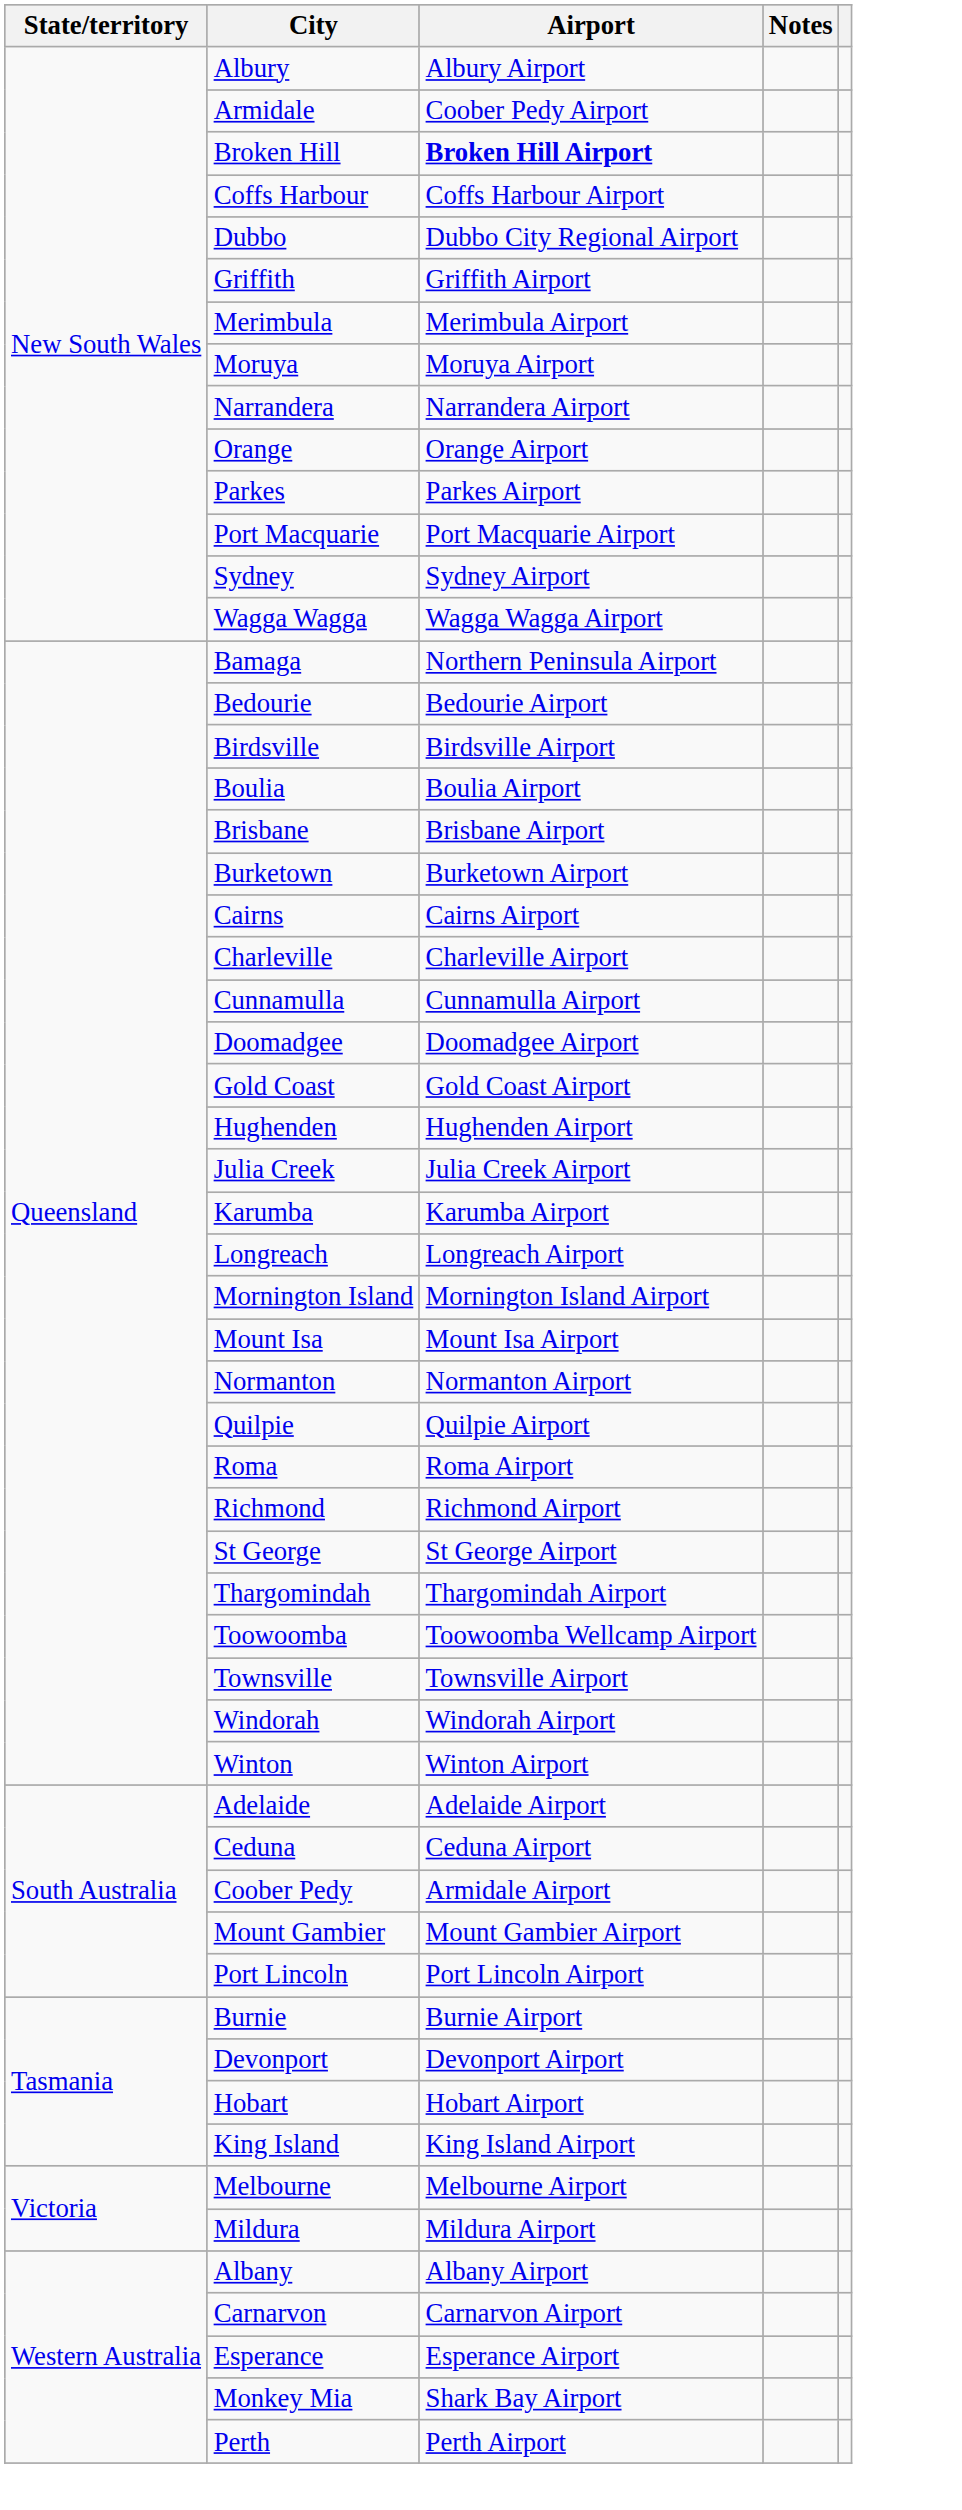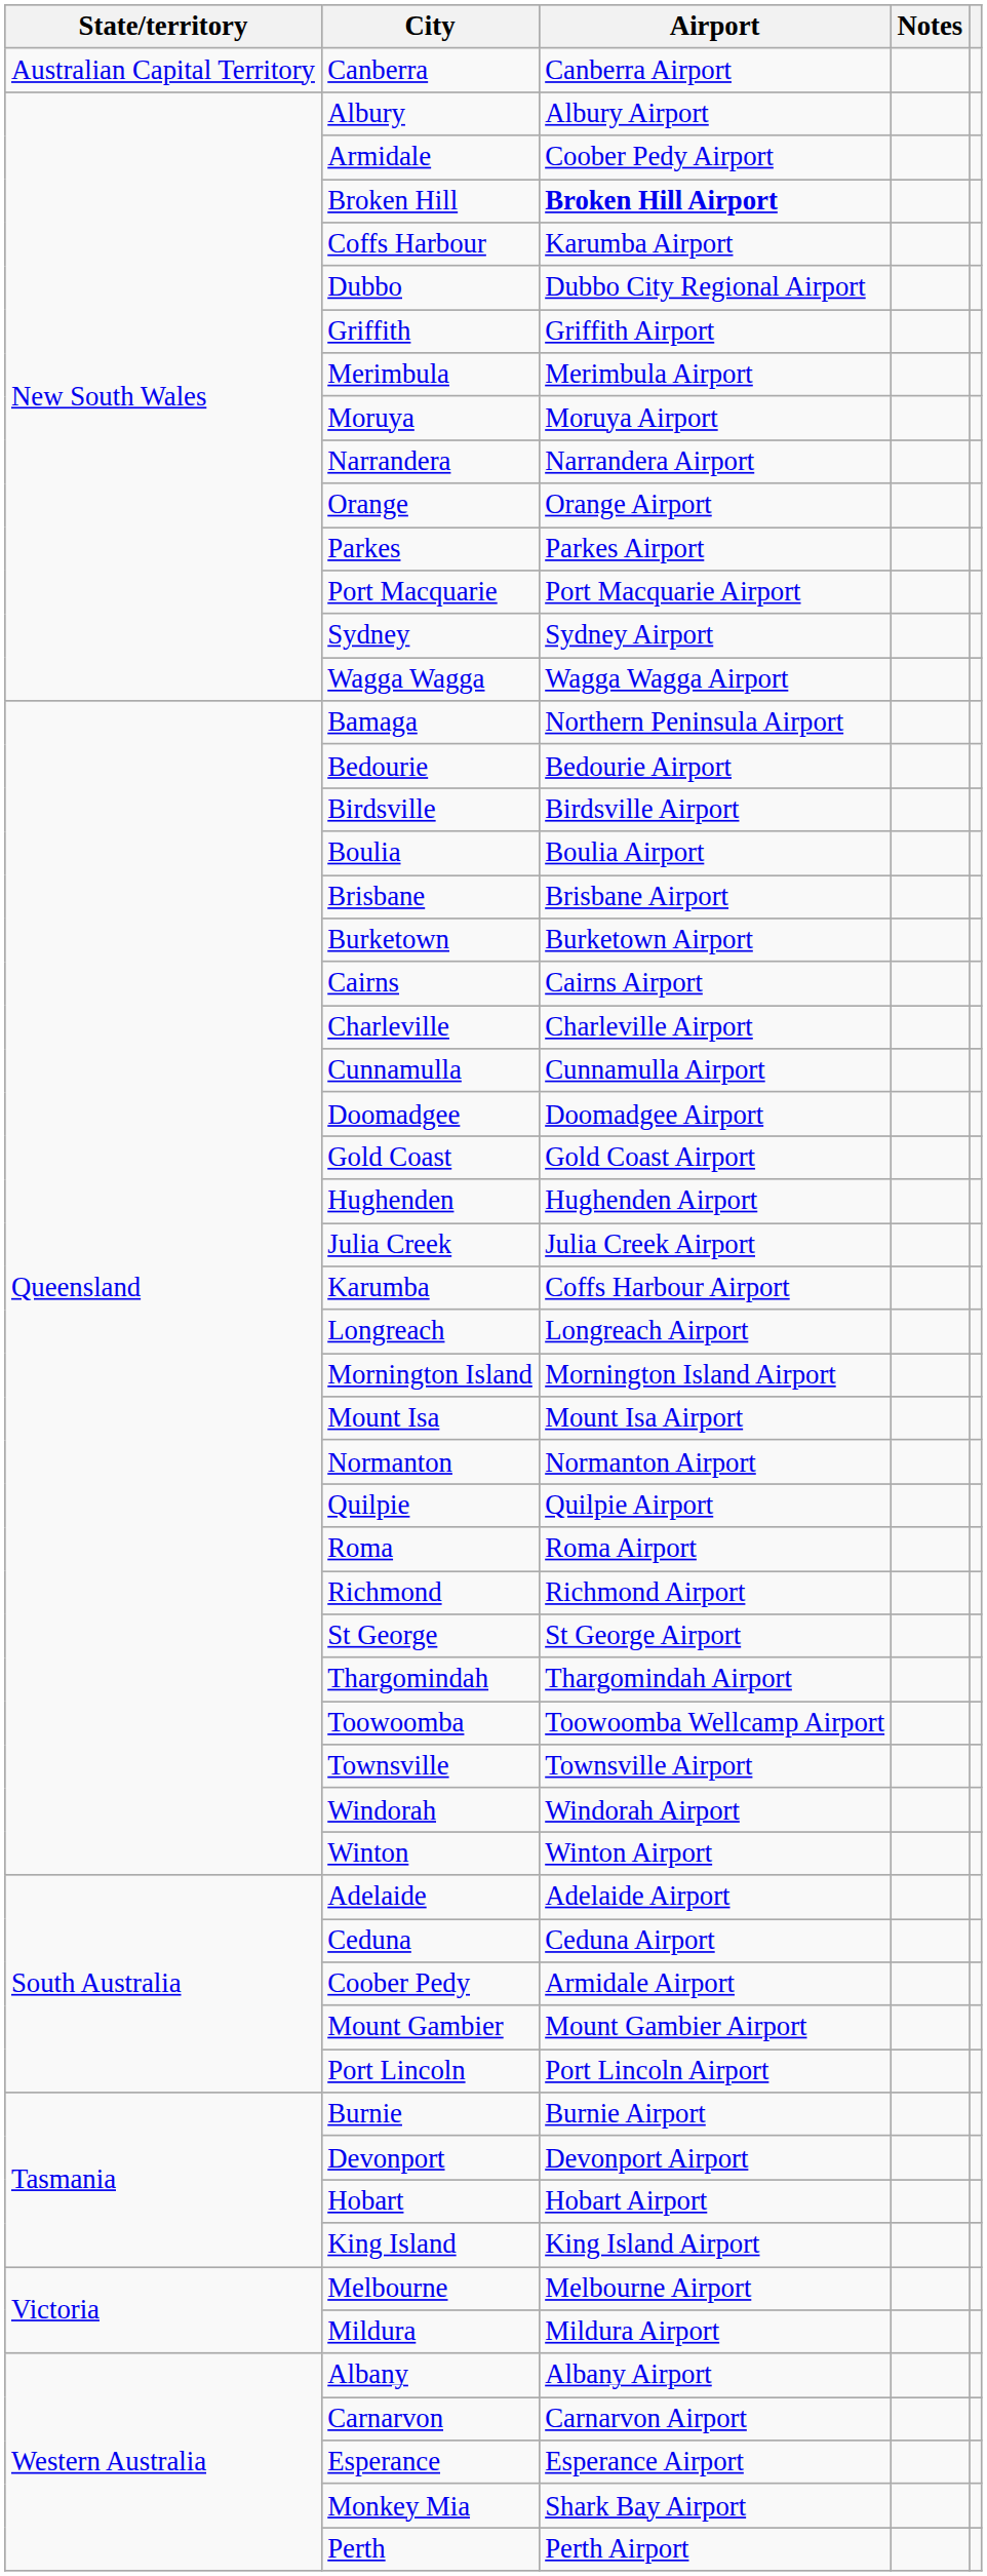 <table class="wikitable sortable collapsible collapsed">
 <tr>
 <th>State/territory</th>
 <th>City</th>
 <th>Airport</th>
 <th>Notes</th>
 <th class="unsortable"></th>
+</tr>
+<tr>
+<td><a href='#'>Australian Capital Territory</a></td>
+<td><a href='#'>Canberra</a></td>
+<td><a href='#'>Canberra Airport</a></td>
+<td></td>
+<td align=center></td>
 </tr>
 <tr>
 <td rowspan="14"><a href='#'>New South Wales</a></td>
 <td><a href='#'>Albury</a></td>
 <td><a href='#'>Albury Airport</a></td>
 <td></td>
 <td></td>
 </tr>
 <tr>
 <td><a href='#'>Armidale</a></td>
 <td><a href='#'>Coober Pedy Airport</a></td>
 <td></td>
 <td></td>
 </tr>
 <tr>
 <td><a href='#'>Broken Hill</a></td>
 <td><strong><a href='#'>Broken Hill Airport</a></strong></td>
 <td></td>
 <td></td>
 </tr>
 <tr>
 <td><a href='#'>Coffs Harbour</a></td>
-<td><a href='#'>Coffs Harbour Airport</a></td>
+<td><a href='#'>Karumba Airport</a></td>
 <td></td>
 <td align=center></td>
 </tr>
 <tr>
 <td><a href='#'>Dubbo</a></td>
 <td><a href='#'>Dubbo City Regional Airport</a></td>
 <td></td>
 <td></td>
 </tr>
 <tr>
 <td><a href='#'>Griffith</a></td>
 <td><a href='#'>Griffith Airport</a></td>
 <td></td>
 <td></td>
 </tr>
 <tr>
 <td><a href='#'>Merimbula</a></td>
 <td><a href='#'>Merimbula Airport</a></td>
 <td></td>
 <td></td>
 </tr>
 <tr>
 <td><a href='#'>Moruya</a></td>
 <td><a href='#'>Moruya Airport</a></td>
 <td></td>
 <td></td>
 </tr>
 <tr>
 <td><a href='#'>Narrandera</a></td>
 <td><a href='#'>Narrandera Airport</a></td>
 <td></td>
 <td></td>
 </tr>
 <tr>
 <td><a href='#'>Orange</a></td>
 <td><a href='#'>Orange Airport</a></td>
 <td></td>
 <td></td>
 </tr>
 <tr>
 <td><a href='#'>Parkes</a></td>
 <td><a href='#'>Parkes Airport</a></td>
 <td></td>
 <td></td>
 </tr>
 <tr>
 <td><a href='#'>Port Macquarie</a></td>
 <td><a href='#'>Port Macquarie Airport</a></td>
 <td></td>
 <td align=center></td>
 </tr>
 <tr>
 <td><a href='#'>Sydney</a></td>
 <td><a href='#'>Sydney Airport</a></td>
 <td></td>
 <td></td>
 </tr>
 <tr>
 <td><a href='#'>Wagga Wagga</a></td>
 <td><a href='#'>Wagga Wagga Airport</a></td>
 <td></td>
 <td></td>
 </tr>
 <tr>
 <td rowspan="27"><a href='#'>Queensland</a></td>
 <td><a href='#'>Bamaga</a></td>
 <td><a href='#'>Northern Peninsula Airport</a></td>
 <td></td>
 <td></td>
 </tr>
 <tr>
 <td><a href='#'>Bedourie</a></td>
 <td><a href='#'>Bedourie Airport</a></td>
 <td></td>
 <td></td>
 </tr>
 <tr>
 <td><a href='#'>Birdsville</a></td>
 <td><a href='#'>Birdsville Airport</a></td>
 <td></td>
 <td></td>
 </tr>
 <tr>
 <td><a href='#'>Boulia</a></td>
 <td><a href='#'>Boulia Airport</a></td>
 <td></td>
 <td></td>
 </tr>
 <tr>
 <td><a href='#'>Brisbane</a></td>
 <td><a href='#'>Brisbane Airport</a></td>
 <td></td>
 <td></td>
 </tr>
 <tr>
 <td><a href='#'>Burketown</a></td>
 <td><a href='#'>Burketown Airport</a></td>
 <td></td>
 <td></td>
 </tr>
 <tr>
 <td><a href='#'>Cairns</a></td>
 <td><a href='#'>Cairns Airport</a></td>
 <td></td>
 <td></td>
 </tr>
 <tr>
 <td><a href='#'>Charleville</a></td>
 <td><a href='#'>Charleville Airport</a></td>
 <td></td>
 <td></td>
 </tr>
 <tr>
 <td><a href='#'>Cunnamulla</a></td>
 <td><a href='#'>Cunnamulla Airport</a></td>
 <td></td>
 <td></td>
 </tr>
 <tr>
 <td><a href='#'>Doomadgee</a></td>
 <td><a href='#'>Doomadgee Airport</a></td>
 <td></td>
 <td></td>
 </tr>
 <tr>
 <td><a href='#'>Gold Coast</a></td>
 <td><a href='#'>Gold Coast Airport</a></td>
 <td></td>
 <td align=center></td>
 </tr>
 <tr>
 <td><a href='#'>Hughenden</a></td>
 <td><a href='#'>Hughenden Airport</a></td>
 <td></td>
 <td></td>
 </tr>
 <tr>
 <td><a href='#'>Julia Creek</a></td>
 <td><a href='#'>Julia Creek Airport</a></td>
 <td></td>
 <td></td>
 </tr>
 <tr>
 <td><a href='#'>Karumba</a></td>
-<td><a href='#'>Karumba Airport</a></td>
+<td><a href='#'>Coffs Harbour Airport</a></td>
 <td></td>
 <td></td>
 </tr>
 <tr>
 <td><a href='#'>Longreach</a></td>
 <td><a href='#'>Longreach Airport</a></td>
 <td></td>
 <td></td>
 </tr>
 <tr>
 <td><a href='#'>Mornington Island</a></td>
 <td><a href='#'>Mornington Island Airport</a></td>
 <td></td>
 <td></td>
 </tr>
 <tr>
 <td><a href='#'>Mount Isa</a></td>
 <td><a href='#'>Mount Isa Airport</a></td>
 <td></td>
 <td></td>
 </tr>
 <tr>
 <td><a href='#'>Normanton</a></td>
 <td><a href='#'>Normanton Airport</a></td>
 <td></td>
 <td></td>
 </tr>
 <tr>
 <td><a href='#'>Quilpie</a></td>
 <td><a href='#'>Quilpie Airport</a></td>
 <td></td>
 <td></td>
 </tr>
 <tr>
 <td><a href='#'>Roma</a></td>
 <td><a href='#'>Roma Airport</a></td>
 <td></td>
 <td align=center></td>
 </tr>
 <tr>
 <td><a href='#'>Richmond</a></td>
 <td><a href='#'>Richmond Airport</a></td>
 <td></td>
 <td></td>
 </tr>
 <tr>
 <td><a href='#'>St George</a></td>
 <td><a href='#'>St George Airport</a></td>
 <td></td>
 <td></td>
 </tr>
 <tr>
 <td><a href='#'>Thargomindah</a></td>
 <td><a href='#'>Thargomindah Airport</a></td>
 <td></td>
 <td></td>
 </tr>
 <tr>
 <td><a href='#'>Toowoomba</a></td>
 <td><a href='#'>Toowoomba Wellcamp Airport</a></td>
 <td></td>
 <td></td>
 </tr>
 <tr>
 <td><a href='#'>Townsville</a></td>
 <td><a href='#'>Townsville Airport</a></td>
 <td></td>
 <td></td>
 </tr>
 <tr>
 <td><a href='#'>Windorah</a></td>
 <td><a href='#'>Windorah Airport</a></td>
 <td></td>
 <td></td>
 </tr>
 <tr>
 <td><a href='#'>Winton</a></td>
 <td><a href='#'>Winton Airport</a></td>
 <td></td>
 <td></td>
 </tr>
 <tr>
 <td rowspan="5"><a href='#'>South Australia</a></td>
 <td><a href='#'>Adelaide</a></td>
 <td><a href='#'>Adelaide Airport</a></td>
 <td></td>
 <td></td>
 </tr>
 <tr>
 <td><a href='#'>Ceduna</a></td>
 <td><a href='#'>Ceduna Airport</a></td>
 <td></td>
 <td></td>
 </tr>
 <tr>
 <td><a href='#'>Coober Pedy</a></td>
 <td><a href='#'>Armidale Airport</a></td>
 <td></td>
 <td></td>
 </tr>
 <tr>
 <td><a href='#'>Mount Gambier</a></td>
 <td><a href='#'>Mount Gambier Airport</a></td>
 <td></td>
 <td></td>
 </tr>
 <tr>
 <td><a href='#'>Port Lincoln</a></td>
 <td><a href='#'>Port Lincoln Airport</a></td>
 <td></td>
 <td></td>
 </tr>
 <tr>
 <td rowspan="4"><a href='#'>Tasmania</a></td>
 <td><a href='#'>Burnie</a></td>
 <td><a href='#'>Burnie Airport</a></td>
 <td></td>
 <td></td>
 </tr>
 <tr>
 <td><a href='#'>Devonport</a></td>
 <td><a href='#'>Devonport Airport</a></td>
 <td></td>
 <td align=center></td>
 </tr>
 <tr>
 <td><a href='#'>Hobart</a></td>
 <td><a href='#'>Hobart Airport</a></td>
 <td></td>
 <td align=center></td>
 </tr>
 <tr>
 <td><a href='#'>King Island</a></td>
 <td><a href='#'>King Island Airport</a></td>
 <td></td>
 <td></td>
 </tr>
 <tr>
 <td rowspan="2"><a href='#'>Victoria</a></td>
 <td><a href='#'>Melbourne</a></td>
 <td><a href='#'>Melbourne Airport</a></td>
 <td></td>
 <td></td>
 </tr>
 <tr>
 <td><a href='#'>Mildura</a></td>
 <td><a href='#'>Mildura Airport</a></td>
 <td></td>
 <td></td>
 </tr>
 <tr>
 <td rowspan="5"><a href='#'>Western Australia</a></td>
 <td><a href='#'>Albany</a></td>
 <td><a href='#'>Albany Airport</a></td>
 <td></td>
 <td></td>
 </tr>
 <tr>
 <td><a href='#'>Carnarvon</a></td>
 <td><a href='#'>Carnarvon Airport</a></td>
 <td></td>
 <td></td>
 </tr>
 <tr>
 <td><a href='#'>Esperance</a></td>
 <td><a href='#'>Esperance Airport</a></td>
 <td></td>
 <td></td>
 </tr>
 <tr>
 <td><a href='#'>Monkey Mia</a></td>
 <td><a href='#'>Shark Bay Airport</a></td>
 <td></td>
 <td></td>
 </tr>
 <tr>
 <td><a href='#'>Perth</a></td>
 <td><a href='#'>Perth Airport</a></td>
 <td></td>
 <td></td>
 </tr>
 </table>
